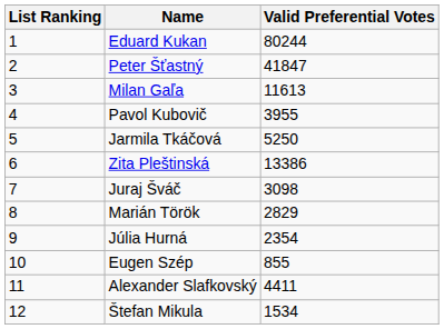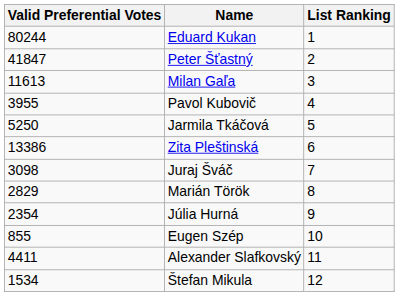 <table class="wikitable sortable">
 <tr class=>
+<th>Valid Preferential Votes</th>
+<th>Name</th>
 <th>List Ranking</th>
-<th>Name</th>
-<th>Valid Preferential Votes</th>
 </tr>
 <tr>
+<td>80244</td>
+<td><a href='#'>Eduard Kukan</a></td>
 <td>1</td>
-<td><a href='#'>Eduard Kukan</a></td>
-<td>80244</td>
 </tr>
 <tr>
+<td>41847</td>
+<td><a href='#'>Peter Šťastný</a></td>
 <td>2</td>
-<td><a href='#'>Peter Šťastný</a></td>
-<td>41847</td>
 </tr>
 <tr>
+<td>11613</td>
+<td><a href='#'>Milan Gaľa</a></td>
 <td>3</td>
-<td><a href='#'>Milan Gaľa</a></td>
-<td>11613</td>
 </tr>
 <tr>
+<td>3955</td>
+<td>Pavol Kubovič</td>
 <td>4</td>
-<td>Pavol Kubovič</td>
-<td>3955</td>
 </tr>
 <tr>
+<td>5250</td>
+<td>Jarmila Tkáčová</td>
 <td>5</td>
-<td>Jarmila Tkáčová</td>
-<td>5250</td>
 </tr>
 <tr>
+<td>13386</td>
+<td><a href='#'>Zita Pleštinská</a></td>
 <td>6</td>
-<td><a href='#'>Zita Pleštinská</a></td>
-<td>13386</td>
 </tr>
 <tr>
+<td>3098</td>
+<td>Juraj Šváč</td>
 <td>7</td>
-<td>Juraj Šváč</td>
-<td>3098</td>
 </tr>
 <tr>
+<td>2829</td>
+<td>Marián Török</td>
 <td>8</td>
-<td>Marián Török</td>
-<td>2829</td>
 </tr>
 <tr>
+<td>2354</td>
+<td>Júlia Hurná</td>
 <td>9</td>
-<td>Júlia Hurná</td>
-<td>2354</td>
 </tr>
 <tr>
+<td>855</td>
+<td>Eugen Szép</td>
 <td>10</td>
-<td>Eugen Szép</td>
-<td>855</td>
 </tr>
 <tr>
+<td>4411</td>
+<td>Alexander Slafkovský</td>
 <td>11</td>
-<td>Alexander Slafkovský</td>
-<td>4411</td>
 </tr>
 <tr>
+<td>1534</td>
+<td>Štefan Mikula</td>
 <td>12</td>
-<td>Štefan Mikula</td>
-<td>1534</td>
 </tr>
 </table>
